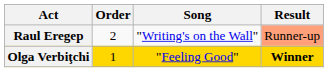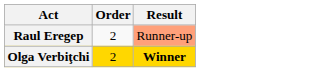 <table class="wikitable plainrowheaders" style="text-align:center;">
 <tr>
 <th scope="col">Act</th>
 <th scope="col">Order</th>
-<th scope="col">Song</th>
 <th scope="col">Result</th>
 </tr>
 <tr>
 <th scope="row">Raul Eregep</th>
 <td>2</td>
-<td>"<a href='#'>Writing's on the Wall</a>"</td>
 <td style="background: lightsalmon;">Runner-up</td>
 </tr>
 <tr bgcolor=gold>
 <th scope="row">Olga Verbiţchi</th>
-<td>1</td>
-<td>"<a href='#'>Feeling Good</a>"</td>
+<td>2</td>
 <td><strong>Winner</strong></td>
 </tr>
 </table>
